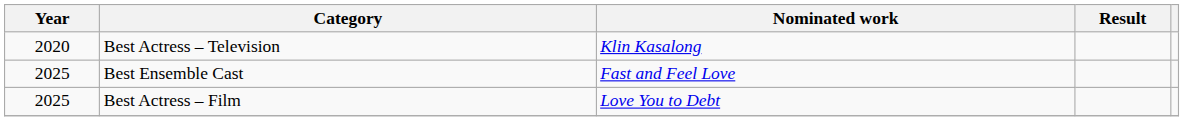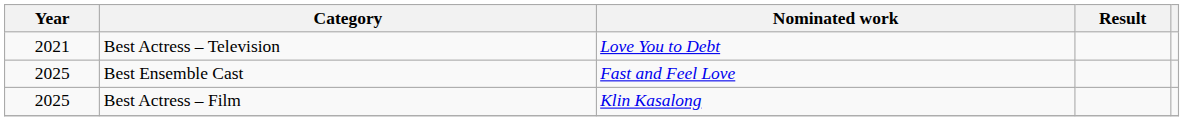 <table class=wikitable>
 <tr>
 <th scope="col" style="width:5em;">Year</th>
 <th scope="col" style="width:28em;">Category</th>
 <th scope="col" style="width:27em;">Nominated work</th>
 <th scope="col" style="width:5em;">Result</th>
 <th scope="col" class="unsortable"></th>
 </tr>
 <tr>
-<td style="text-align:center;">2020</td>
+<td style="text-align:center;">2021</td>
 <td>Best Actress – Television</td>
-<td><em><a href='#'>Klin Kasalong</a></em></td>
+<td><em><a href='#'>Love You to Debt</a></em></td>
 <td></td>
 <td style="text-align:center"></td>
 </tr>
 <tr>
 <td style="text-align:center;">2025</td>
 <td>Best Ensemble Cast</td>
 <td><em><a href='#'>Fast and Feel Love</a></em></td>
 <td></td>
 <td style="text-align:center"></td>
 </tr>
 <tr>
 <td style="text-align:center;">2025</td>
 <td>Best Actress – Film</td>
-<td><em><a href='#'>Love You to Debt</a></em></td>
+<td><em><a href='#'>Klin Kasalong</a></em></td>
 <td></td>
 <td style="text-align:center"></td>
 </tr>
 <tr>
 </tr>
 </table>
